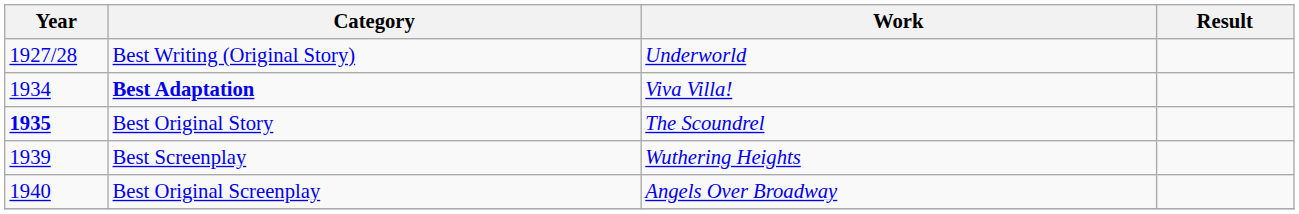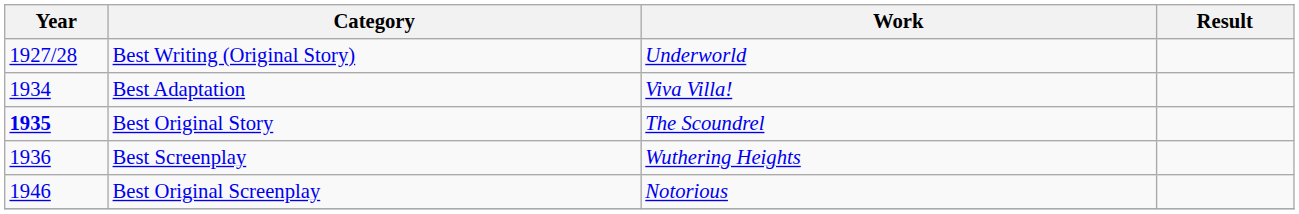 <table class="wikitable sortable plainrowheaders" Style=font-size:95%>
 <tr>
 <th scope="col" style="width:6%;">Year</th>
 <th scope="col" style="width:31%;">Category</th>
 <th scope="col" style="width:30%;">Work</th>
 <th scope="col" style="width:8%;">Result</th>
 </tr>
 <tr>
 <td><a href='#'>1927/28</a></td>
 <td><a href='#'>Best Writing (Original Story)</a></td>
 <td><em><a href='#'>Underworld</a></em></td>
 <td></td>
 </tr>
 <tr>
 <td><a href='#'>1934</a></td>
-<td><strong><a href='#'>Best Adaptation</a></strong></td>
+<td><a href='#'>Best Adaptation</a></td>
 <td><em><a href='#'>Viva Villa!</a></em></td>
 <td></td>
 </tr>
 <tr>
 <td><strong><a href='#'>1935</a></strong></td>
 <td><a href='#'>Best Original Story</a></td>
 <td><em><a href='#'>The Scoundrel</a></em></td>
 <td></td>
 </tr>
 <tr>
-<td><a href='#'>1939</a></td>
+<td><a href='#'>1936</a></td>
 <td><a href='#'>Best Screenplay</a></td>
 <td><em><a href='#'>Wuthering Heights</a></em></td>
 <td></td>
 </tr>
 <tr>
-<td><a href='#'>1940</a></td>
+<td><a href='#'>1946</a></td>
 <td><a href='#'>Best Original Screenplay</a></td>
-<td><em><a href='#'>Angels Over Broadway</a></em></td>
+<td><em><a href='#'>Notorious</a></em></td>
 <td></td>
 </tr>
 <tr>
 </tr>
 </table>
